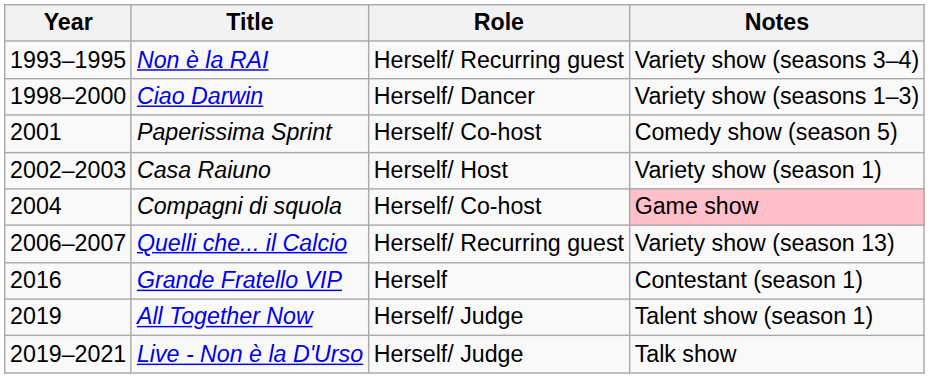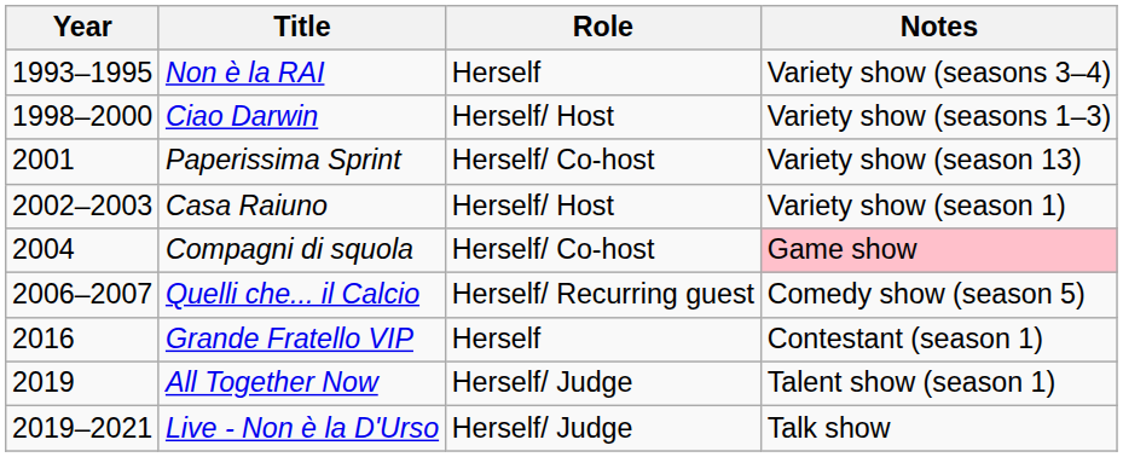 <table class="wikitable">
 <tr>
 <th>Year</th>
 <th>Title</th>
 <th>Role</th>
 <th>Notes</th>
 </tr>
 <tr>
 <td>1993–1995</td>
 <td><em><a href='#'>Non è la RAI</a></em></td>
-<td>Herself/ Recurring guest</td>
+<td>Herself</td>
 <td>Variety show (seasons 3–4)</td>
 </tr>
 <tr>
 <td>1998–2000</td>
 <td><em><a href='#'>Ciao Darwin</a></em></td>
-<td>Herself/ Dancer</td>
+<td>Herself/ Host</td>
 <td>Variety show (seasons 1–3)</td>
 </tr>
 <tr>
 <td>2001</td>
 <td><em>Paperissima Sprint</em></td>
 <td>Herself/ Co-host</td>
-<td>Comedy show (season 5)</td>
+<td>Variety show (season 13)</td>
 </tr>
 <tr>
 <td>2002–2003</td>
 <td><em>Casa Raiuno</em></td>
 <td>Herself/ Host</td>
 <td>Variety show (season 1)</td>
 </tr>
 <tr>
 <td>2004</td>
 <td><em>Compagni di squola</em></td>
 <td>Herself/ Co-host</td>
 <td style="background: pink;">Game show</td>
 </tr>
 <tr>
 <td>2006–2007</td>
 <td><em><a href='#'>Quelli che... il Calcio</a></em></td>
 <td>Herself/ Recurring guest</td>
-<td>Variety show (season 13)</td>
+<td>Comedy show (season 5)</td>
 </tr>
 <tr>
 <td>2016</td>
 <td><em><a href='#'>Grande Fratello VIP</a></em></td>
 <td>Herself</td>
 <td>Contestant (season 1)</td>
 </tr>
 <tr>
 <td>2019</td>
 <td><em><a href='#'>All Together Now</a></em></td>
 <td>Herself/ Judge</td>
 <td>Talent show (season 1)</td>
 </tr>
 <tr>
 <td>2019–2021</td>
 <td><em><a href='#'>Live - Non è la D'Urso</a></em></td>
 <td>Herself/ Judge</td>
 <td>Talk show</td>
 </tr>
 </table>
